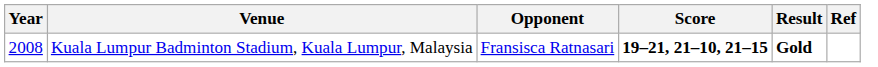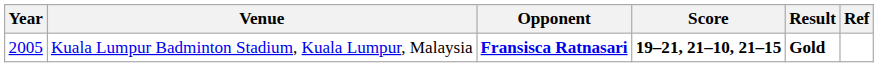 <table class="sortable wikitable" style="font-size: 90%;">
 <tr>
 <th>Year</th>
 <th>Venue</th>
 <th>Opponent</th>
 <th>Score</th>
 <th>Result</th>
 <th>Ref</th>
 </tr>
 <tr style="background:white">
-<td align="center"><a href='#'>2008</a></td>
+<td align="center"><a href='#'>2005</a></td>
 <td align="left"><a href='#'>Kuala Lumpur Badminton Stadium</a>, <a href='#'>Kuala Lumpur</a>, Malaysia</td>
-<td align="left"> <a href='#'>Fransisca Ratnasari</a></td>
+<td align="left"><strong> <a href='#'>Fransisca Ratnasari</a></strong></td>
 <td align="left"><strong>19–21, 21–10, 21–15</strong></td>
 <td style="text-align:left; background:white"> <strong>Gold</strong></td>
 <td style="text-align:center; background:white"></td>
 </tr>
 </table>
